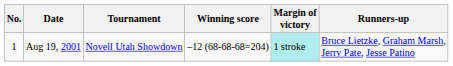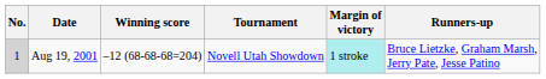 <table class="wikitable" style="font-size:95%;">
 <tr>
 <th>No.</th>
 <th>Date</th>
+<th>Winning score</th>
 <th>Tournament</th>
-<th>Winning score</th>
 <th>Margin of<br>victory</th>
 <th>Runners-up</th>
 </tr>
 <tr>
-<td align=center>1</td>
+<td align=center style="background: lightgrey;">1</td>
 <td>Aug 19, <a href='#'>2001</a></td>
+<td>–12 (68-68-68=204)</td>
 <td><a href='#'>Novell Utah Showdown</a></td>
-<td>–12 (68-68-68=204)</td>
 <td style="background: paleturquoise;">1 stroke</td>
 <td> <a href='#'>Bruce Lietzke</a>,  <a href='#'>Graham Marsh</a>,<br> <a href='#'>Jerry Pate</a>,  <a href='#'>Jesse Patino</a></td>
 </tr>
 </table>
